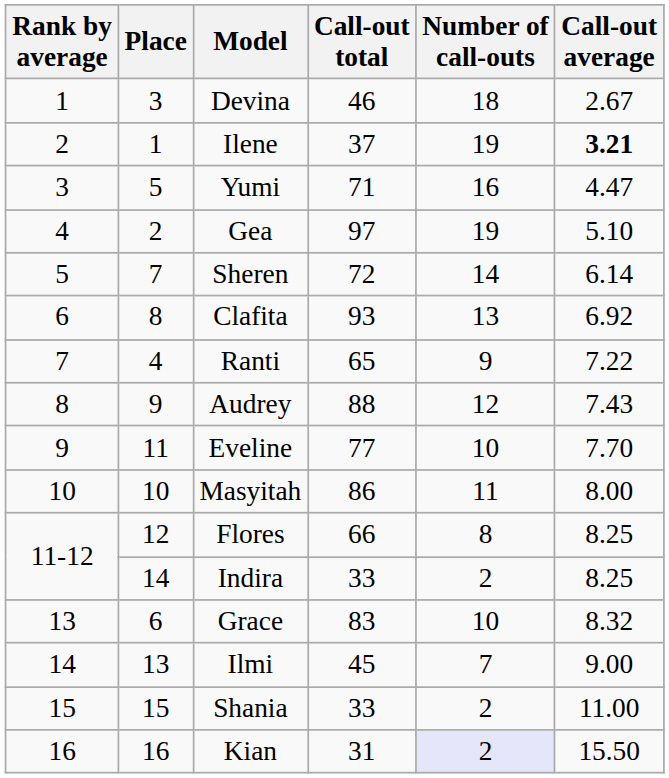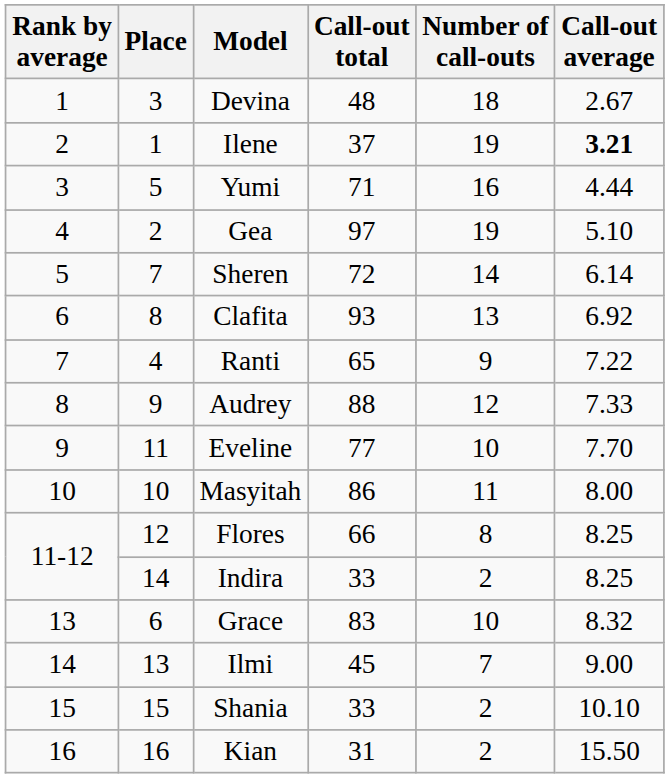 <table class="wikitable sortable" style="margin:auto; text-align:center; white-space:nowrap">
 <tr>
 <th>Rank by<br>average</th>
 <th>Place</th>
 <th>Model</th>
 <th>Call-out<br>total</th>
 <th>Number of<br>call-outs</th>
 <th>Call-out<br>average</th>
 </tr>
 <tr>
 <td>1</td>
 <td>3</td>
 <td>Devina</td>
-<td>46</td>
+<td>48</td>
 <td>18</td>
 <td>2.67</td>
 </tr>
 <tr>
 <td>2</td>
 <td>1</td>
 <td>Ilene</td>
 <td>37</td>
 <td>19</td>
 <td><strong>3.21</strong></td>
 </tr>
 <tr>
 <td>3</td>
 <td>5</td>
 <td>Yumi</td>
 <td>71</td>
 <td>16</td>
-<td>4.47</td>
+<td>4.44</td>
 </tr>
 <tr>
 <td>4</td>
 <td>2</td>
 <td>Gea</td>
 <td>97</td>
 <td>19</td>
 <td>5.10</td>
 </tr>
 <tr>
 <td>5</td>
 <td>7</td>
 <td>Sheren</td>
 <td>72</td>
 <td>14</td>
 <td>6.14</td>
 </tr>
 <tr>
 <td>6</td>
 <td>8</td>
 <td>Clafita</td>
 <td>93</td>
 <td>13</td>
 <td>6.92</td>
 </tr>
 <tr>
 <td>7</td>
 <td>4</td>
 <td>Ranti</td>
 <td>65</td>
 <td>9</td>
 <td>7.22</td>
 </tr>
 <tr>
 <td>8</td>
 <td>9</td>
 <td>Audrey</td>
 <td>88</td>
 <td>12</td>
-<td>7.43</td>
+<td>7.33</td>
 </tr>
 <tr>
 <td>9</td>
 <td>11</td>
 <td>Eveline</td>
 <td>77</td>
 <td>10</td>
 <td>7.70</td>
 </tr>
 <tr>
 <td>10</td>
 <td>10</td>
 <td>Masyitah</td>
 <td>86</td>
 <td>11</td>
 <td>8.00</td>
 </tr>
 <tr>
 <td rowspan="2">11-12</td>
 <td>12</td>
 <td>Flores</td>
 <td>66</td>
 <td>8</td>
 <td>8.25</td>
 </tr>
 <tr>
 <td>14</td>
 <td>Indira</td>
 <td>33</td>
 <td>2</td>
 <td>8.25</td>
 </tr>
 <tr>
 <td>13</td>
 <td>6</td>
 <td>Grace</td>
 <td>83</td>
 <td>10</td>
 <td>8.32</td>
 </tr>
 <tr>
 <td>14</td>
 <td>13</td>
 <td>Ilmi</td>
 <td>45</td>
 <td>7</td>
 <td>9.00</td>
 </tr>
 <tr>
 <td>15</td>
 <td>15</td>
 <td>Shania</td>
 <td>33</td>
 <td>2</td>
-<td>11.00</td>
+<td>10.10</td>
 </tr>
 <tr>
 <td>16</td>
 <td>16</td>
 <td>Kian</td>
 <td>31</td>
-<td style="background: lavender;">2</td>
+<td>2</td>
 <td>15.50</td>
 </tr>
 </table>
